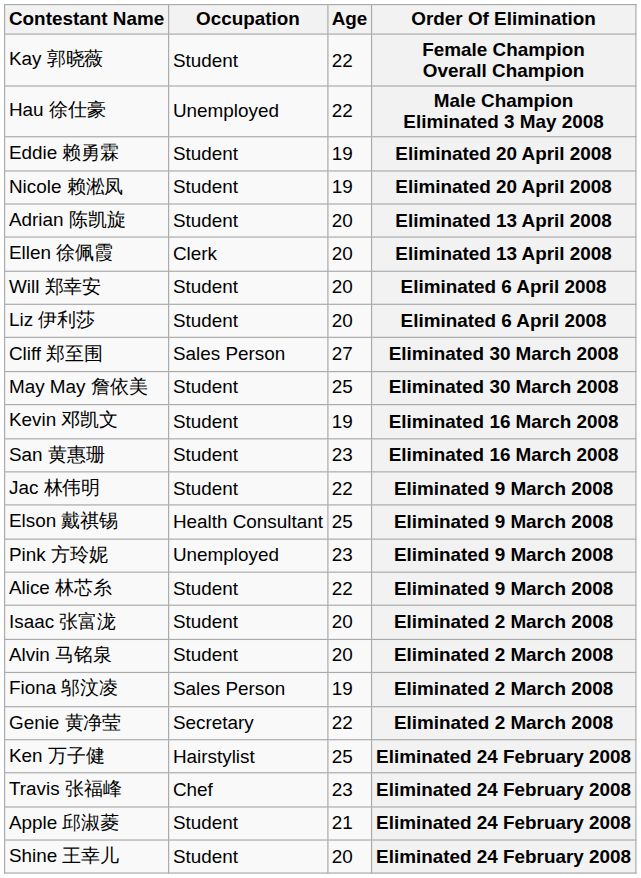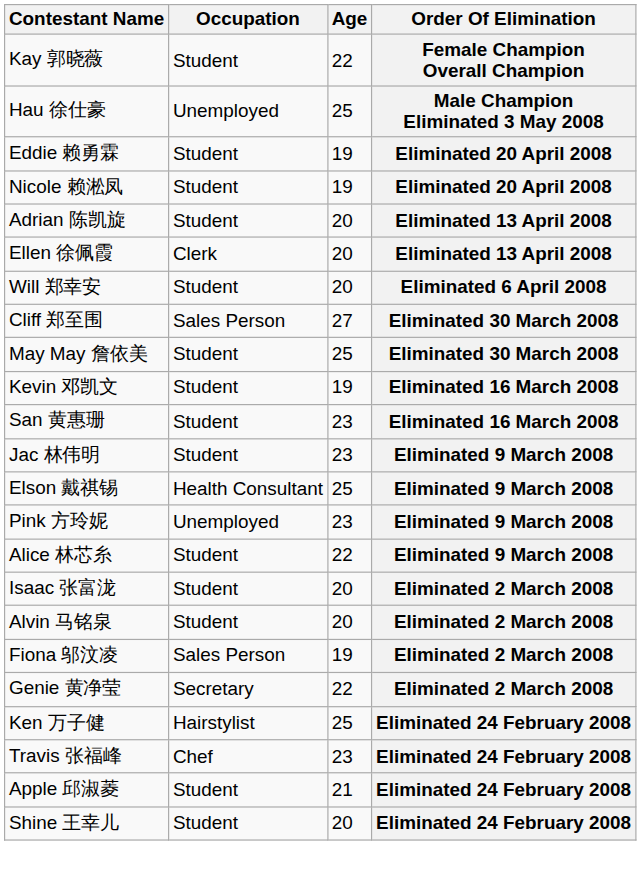 <table class="wikitable">
 <tr>
 <th>Contestant Name</th>
 <th>Occupation</th>
 <th>Age</th>
 <th>Order Of Elimination</th>
 </tr>
 <tr style="background-color:#F9F9F9">
 <td>Kay 郭晓薇</td>
 <td>Student</td>
 <td>22</td>
 <th style="text-align:center"><strong>Female Champion<br>Overall Champion</strong></th>
 </tr>
 <tr style="background-color:#F9F9F9">
 <td>Hau 徐仕豪</td>
 <td>Unemployed</td>
-<td>22</td>
+<td>25</td>
 <th style="text-align:center"><strong>Male Champion<br>Eliminated 3 May 2008</strong></th>
 </tr>
 <tr style="background-color:#F9F9F9">
 <td>Eddie 赖勇霖</td>
 <td>Student</td>
 <td>19</td>
 <th style="text-align:center"><strong>Eliminated 20 April 2008</strong></th>
 </tr>
 <tr style="background-color:#F9F9F9">
 <td>Nicole 赖淞凤</td>
 <td>Student</td>
 <td>19</td>
 <th style="text-align:center"><strong>Eliminated 20 April 2008</strong></th>
 </tr>
 <tr style="background-color:#F9F9F9">
 <td>Adrian 陈凯旋</td>
 <td>Student</td>
 <td>20</td>
 <th style="text-align:center"><strong>Eliminated 13 April 2008</strong></th>
 </tr>
 <tr style="background-color:#F9F9F9">
 <td>Ellen 徐佩霞</td>
 <td>Clerk</td>
 <td>20</td>
 <th style="text-align:center"><strong>Eliminated 13 April 2008</strong></th>
 </tr>
 <tr style="background-color:#F9F9F9">
 <td>Will 郑幸安</td>
 <td>Student</td>
 <td>20</td>
 <th style="text-align:center"><strong>Eliminated 6 April 2008</strong></th>
 </tr>
 <tr style="background-color:#F9F9F9">
-<td>Liz 伊利莎</td>
-<td>Student</td>
-<td>20</td>
-<th style="text-align:center"><strong>Eliminated 6 April 2008</strong></th>
-</tr>
-<tr style="background-color:#F9F9F9">
 <td>Cliff 郑至围</td>
 <td>Sales Person</td>
 <td>27</td>
 <th style="text-align:center"><strong>Eliminated 30 March 2008</strong></th>
 </tr>
 <tr style="background-color:#F9F9F9">
 <td>May May 詹依美</td>
 <td>Student</td>
 <td>25</td>
 <th style="text-align:center"><strong>Eliminated 30 March 2008</strong></th>
 </tr>
 <tr style="background-color:#F9F9F9">
 <td>Kevin 邓凯文</td>
 <td>Student</td>
 <td>19</td>
 <th style="text-align:center"><strong>Eliminated 16 March 2008</strong></th>
 </tr>
 <tr style="background-color:#F9F9F9">
 <td>San 黄惠珊</td>
 <td>Student</td>
 <td>23</td>
 <th style="text-align:center"><strong>Eliminated 16 March 2008</strong></th>
 </tr>
 <tr style="background-color:#F9F9F9">
 <td>Jac 林伟明</td>
 <td>Student</td>
-<td>22</td>
+<td>23</td>
 <th style="text-align:center"><strong>Eliminated 9 March 2008</strong></th>
 </tr>
 <tr style="background-color:#F9F9F9">
 <td>Elson 戴祺锡</td>
 <td>Health Consultant</td>
 <td>25</td>
 <th style="text-align:center"><strong>Eliminated 9 March 2008</strong></th>
 </tr>
 <tr style="background-color:#F9F9F9">
 <td>Pink 方玲妮</td>
 <td>Unemployed</td>
 <td>23</td>
 <th style="text-align:center"><strong>Eliminated 9 March 2008</strong></th>
 </tr>
 <tr style="background-color:#F9F9F9">
 <td>Alice 林芯糸</td>
 <td>Student</td>
 <td>22</td>
 <th style="text-align:center"><strong>Eliminated 9 March 2008</strong></th>
 </tr>
 <tr style="background-color:#F9F9F9">
 <td>Isaac 张富泷</td>
 <td>Student</td>
 <td>20</td>
 <th style="text-align:center"><strong>Eliminated 2 March 2008</strong></th>
 </tr>
 <tr style="background-color:#F9F9F9">
 <td>Alvin 马铭泉</td>
 <td>Student</td>
 <td>20</td>
 <th style="text-align:center"><strong>Eliminated 2 March 2008</strong></th>
 </tr>
 <tr style="background-color:#F9F9F9">
 <td>Fiona 邬汶凌</td>
 <td>Sales Person</td>
 <td>19</td>
 <th style="text-align:center"><strong>Eliminated 2 March 2008</strong></th>
 </tr>
 <tr style="background-color:#F9F9F9">
 <td>Genie 黄净莹</td>
 <td>Secretary</td>
 <td>22</td>
 <th style="text-align:center"><strong>Eliminated 2 March 2008</strong></th>
 </tr>
 <tr style="background-color:#F9F9F9">
 <td>Ken 万子健</td>
 <td>Hairstylist</td>
 <td>25</td>
 <th style="text-align:center"><strong>Eliminated 24 February 2008</strong></th>
 </tr>
 <tr style="background-color:#F9F9F9">
 <td>Travis 张福峰</td>
 <td>Chef</td>
 <td>23</td>
 <th style="text-align:center"><strong>Eliminated 24 February 2008</strong></th>
 </tr>
 <tr style="background-color:#F9F9F9">
 <td>Apple 邱淑菱</td>
 <td>Student</td>
 <td>21</td>
 <th style="text-align:center"><strong>Eliminated 24 February 2008</strong></th>
 </tr>
 <tr style="background-color:#F9F9F9">
 <td>Shine 王幸儿</td>
 <td>Student</td>
 <td>20</td>
 <th style="text-align:center"><strong>Eliminated 24 February 2008</strong></th>
 </tr>
 </table>
